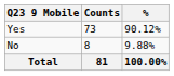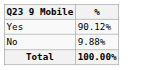 <table class="wikitable sortable">
 <tr>
 <th>Q23 9 Mobile</th>
-<th>Counts</th>
 <th>%</th>
 </tr>
 <tr>
 <td>Yes</td>
-<td>73</td>
 <td>90.12%</td>
 </tr>
 <tr>
 <td>No</td>
-<td>8</td>
 <td>9.88%</td>
 </tr>
 <tr>
 <th>Total</th>
-<th>81</th>
 <th>100.00%</th>
 </tr>
 </table>
